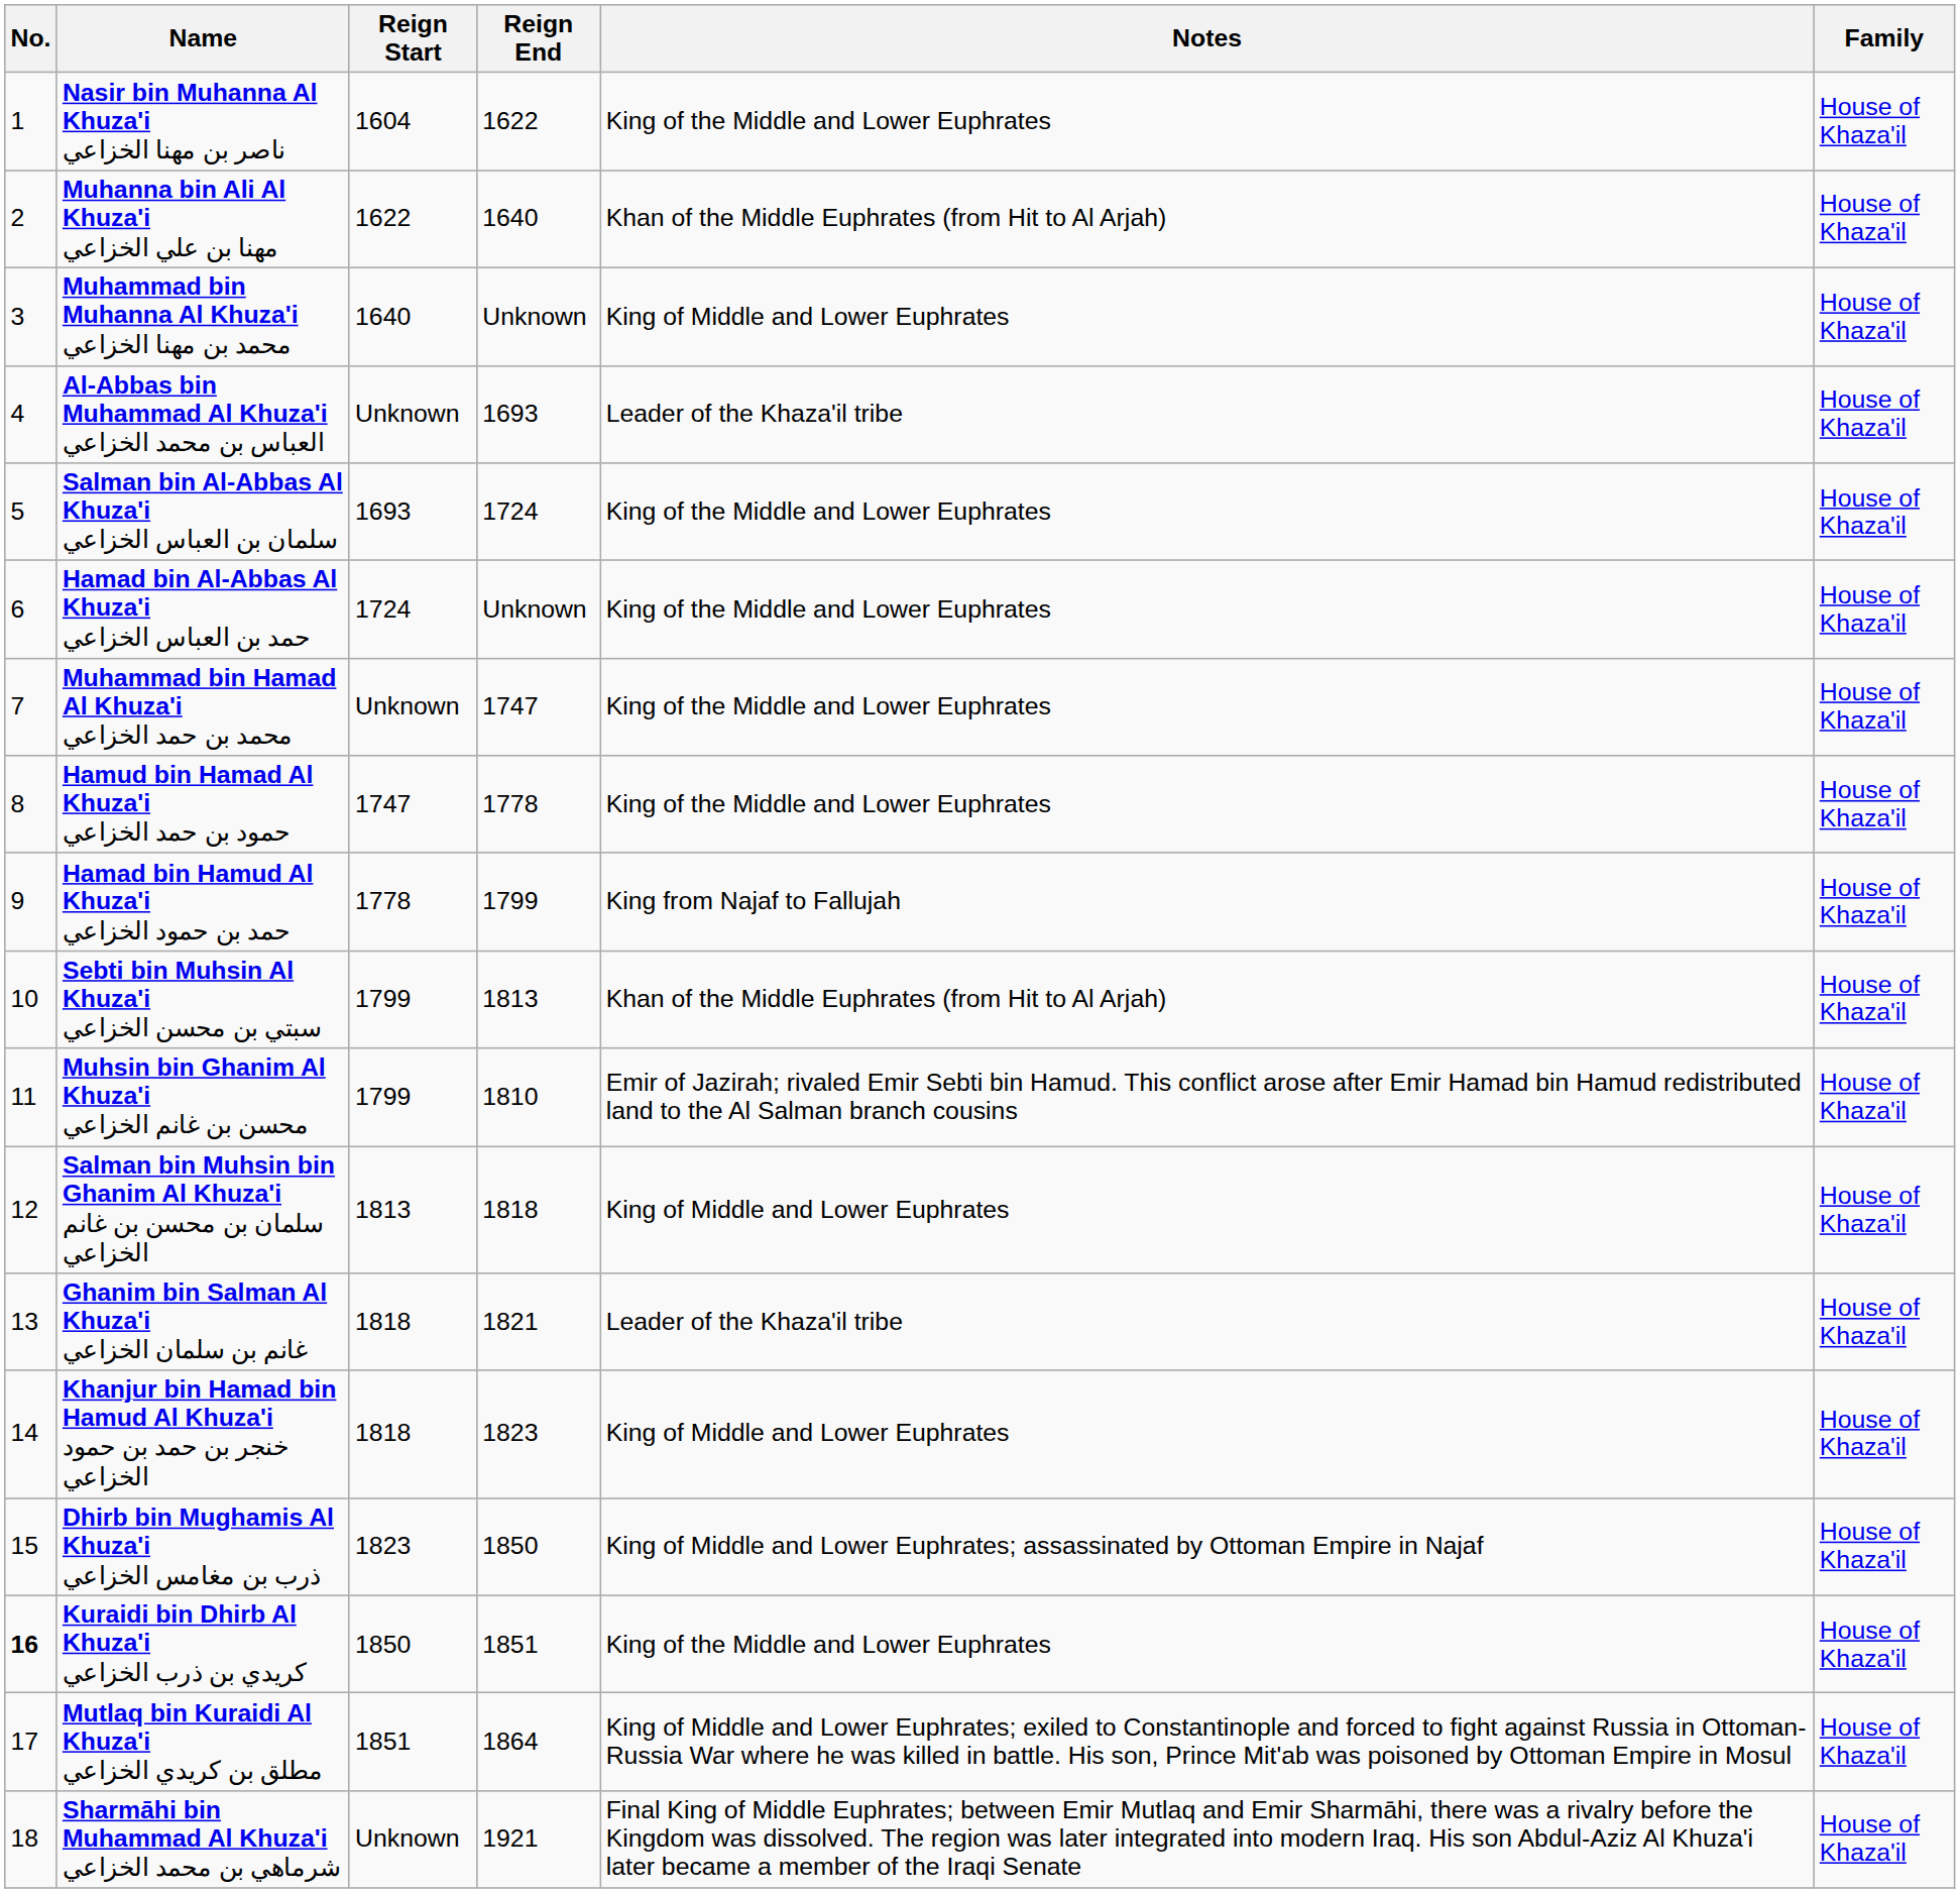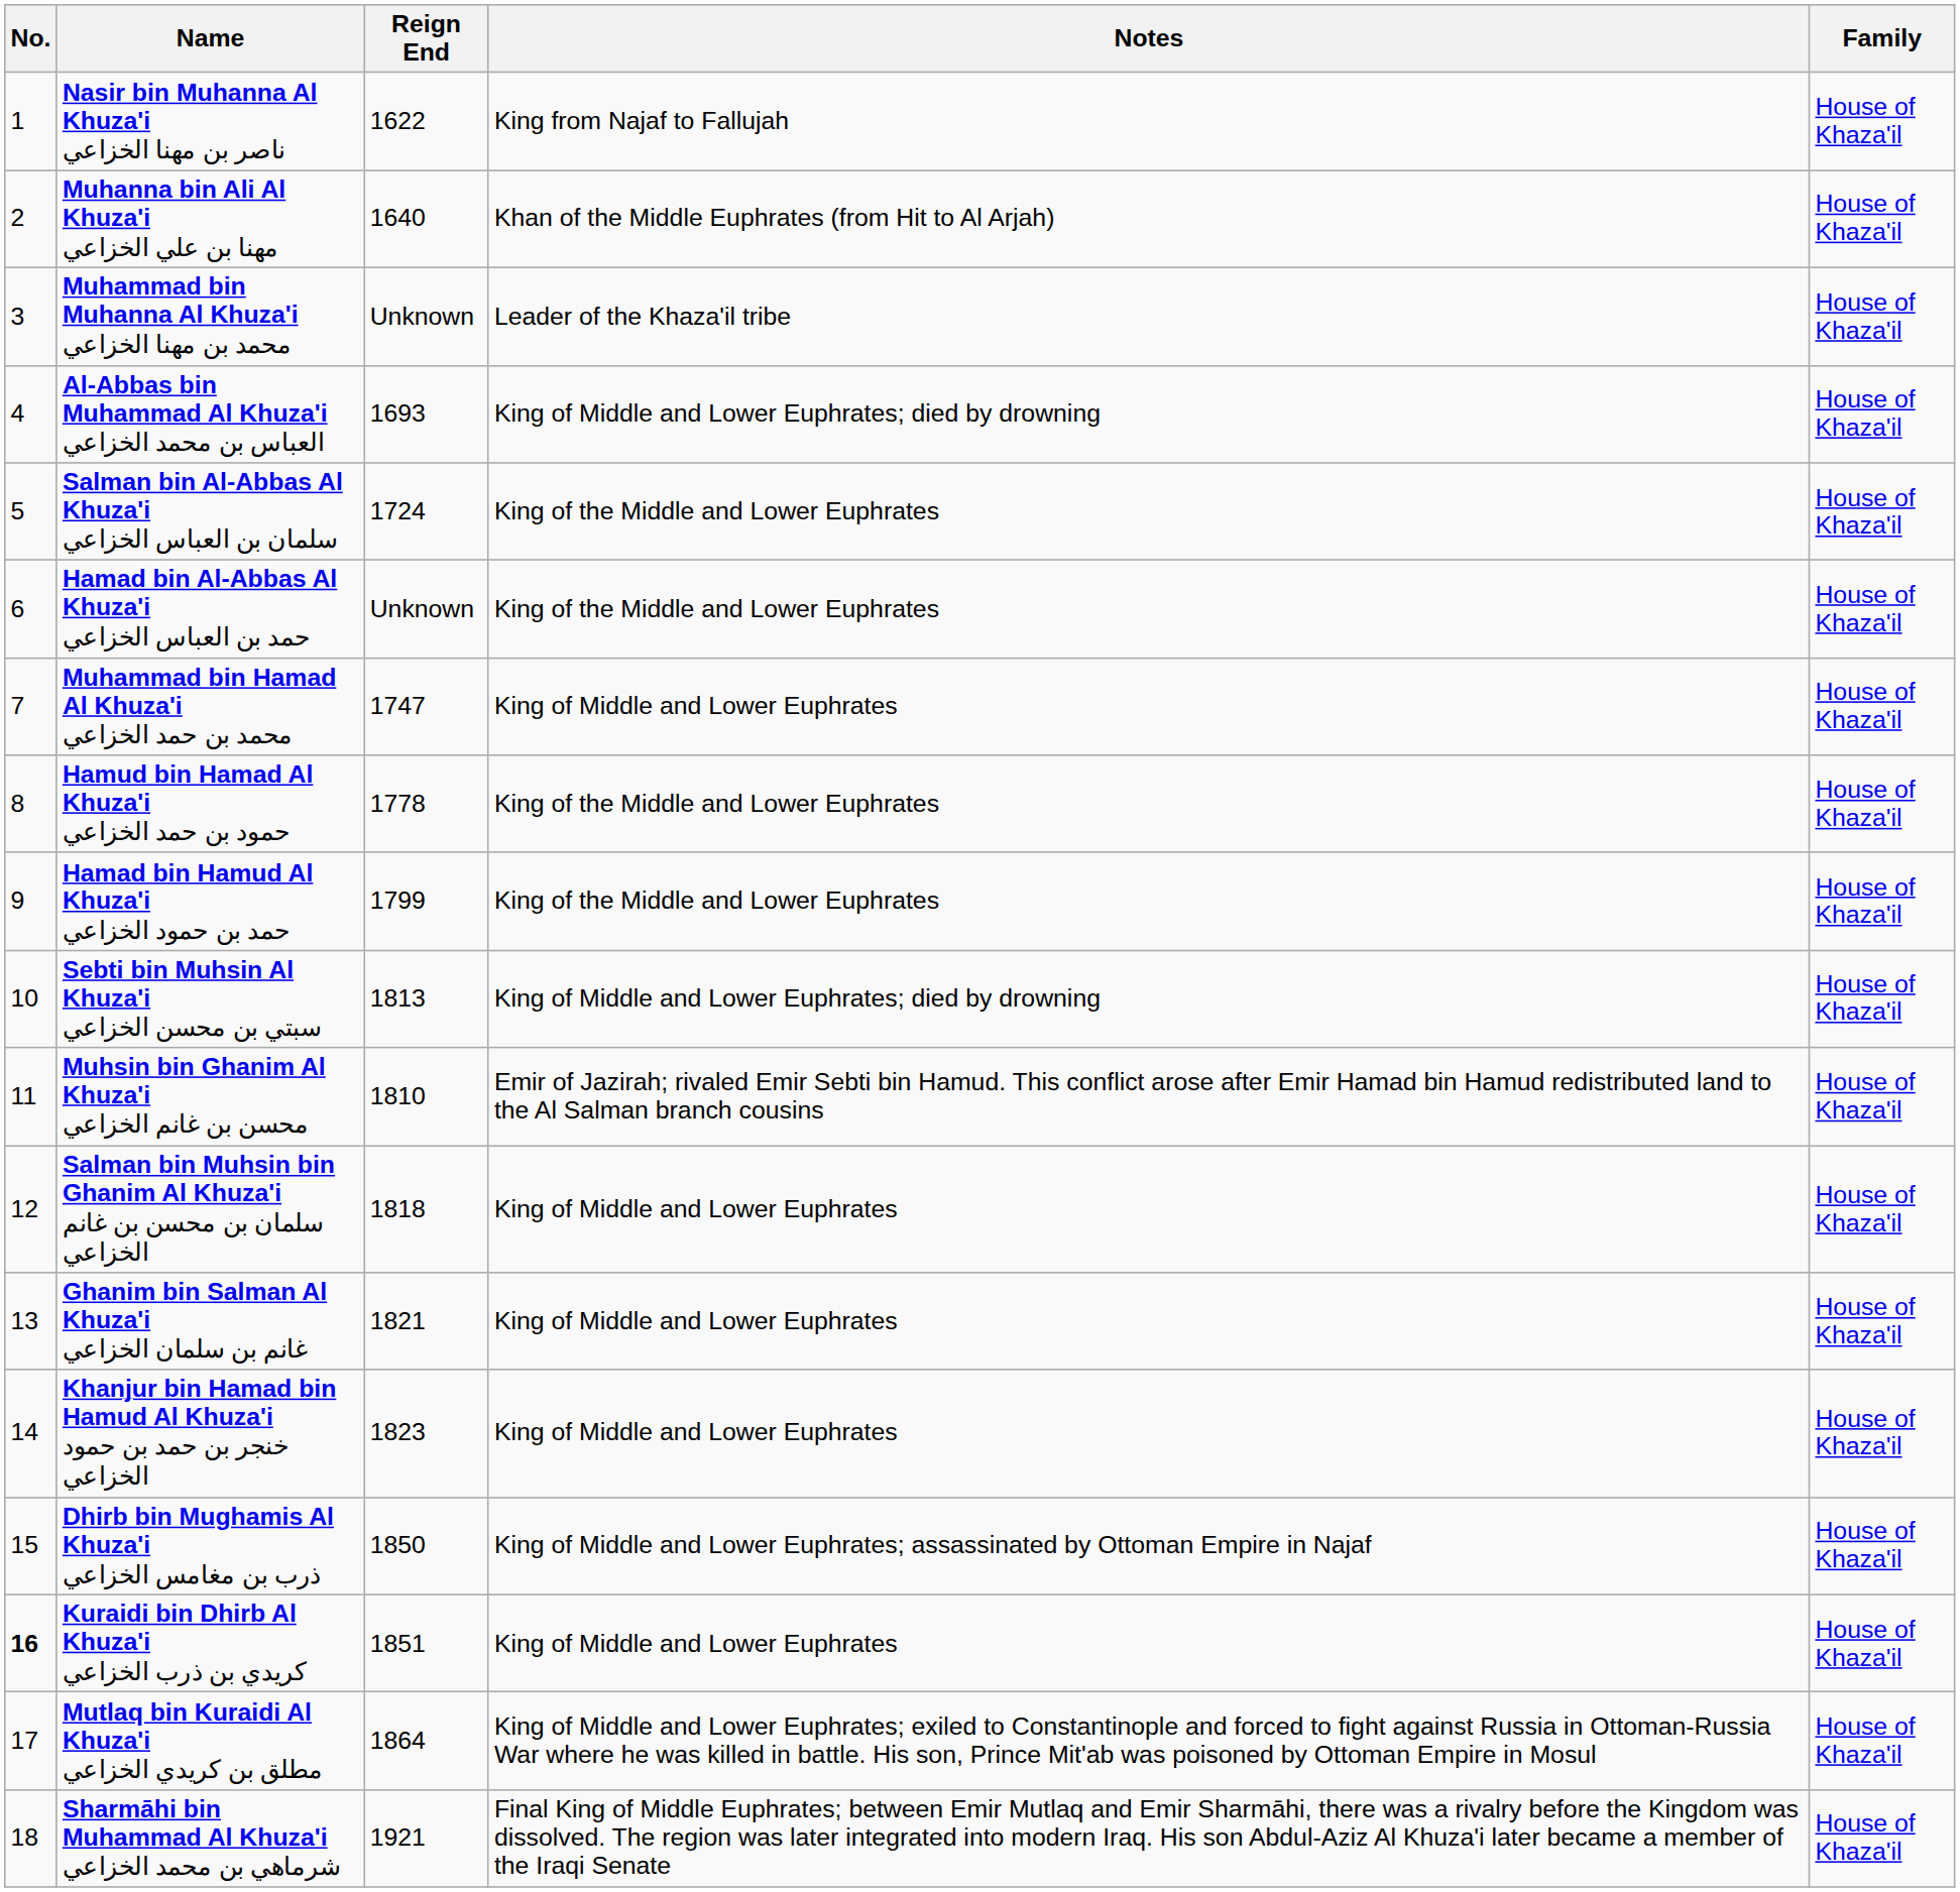 <table class="wikitable sortable">
 <tr>
 <th>No.</th>
 <th>Name</th>
-<th>Reign Start</th>
 <th>Reign End</th>
 <th>Notes</th>
 <th>Family</th>
 </tr>
 <tr>
 <td>1</td>
 <td><a href='#'><strong>Nasir bin Muhanna Al Khuza'i</strong></a><br> ناصر بن مهنا الخزاعي</td>
-<td>1604</td>
 <td>1622</td>
-<td>King of the Middle and Lower Euphrates</td>
+<td>King from Najaf to Fallujah</td>
 <td><a href='#'>House of Khaza'il</a></td>
 </tr>
 <tr>
 <td>2</td>
 <td><a href='#'><strong>Muhanna bin Ali Al Khuza'i</strong></a><br> مهنا بن علي الخزاعي</td>
-<td>1622</td>
 <td>1640</td>
 <td>Khan of the Middle Euphrates (from Hit to Al Arjah)</td>
 <td><a href='#'>House of Khaza'il</a></td>
 </tr>
 <tr>
 <td>3</td>
 <td><a href='#'><strong>Muhammad bin Muhanna Al Khuza'i</strong></a><br> محمد بن مهنا الخزاعي</td>
-<td>1640</td>
 <td>Unknown</td>
-<td>King of Middle and Lower Euphrates</td>
+<td>Leader of the Khaza'il tribe</td>
 <td><a href='#'>House of Khaza'il</a></td>
 </tr>
 <tr>
 <td>4</td>
 <td><a href='#'><strong>Al-Abbas bin Muhammad Al Khuza'i</strong></a><br> العباس بن محمد الخزاعي</td>
-<td>Unknown</td>
 <td>1693</td>
-<td>Leader of the Khaza'il tribe</td>
+<td>King of Middle and Lower Euphrates; died by drowning</td>
 <td><a href='#'>House of Khaza'il</a></td>
 </tr>
 <tr>
 <td>5</td>
 <td><a href='#'><strong>Salman bin Al-Abbas Al Khuza'i</strong></a><br> سلمان بن العباس الخزاعي</td>
-<td>1693</td>
 <td>1724</td>
 <td>King of the Middle and Lower Euphrates</td>
 <td><a href='#'>House of Khaza'il</a></td>
 </tr>
 <tr>
 <td>6</td>
 <td><a href='#'><strong>Hamad bin Al-Abbas Al Khuza'i</strong></a><br> حمد بن العباس الخزاعي</td>
-<td>1724</td>
 <td>Unknown</td>
 <td>King of the Middle and Lower Euphrates</td>
 <td><a href='#'>House of Khaza'il</a></td>
 </tr>
 <tr>
 <td>7</td>
 <td><a href='#'><strong>Muhammad bin Hamad Al Khuza'i</strong></a><br> محمد بن حمد الخزاعي</td>
-<td>Unknown</td>
 <td>1747</td>
-<td>King of the Middle and Lower Euphrates</td>
+<td>King of Middle and Lower Euphrates</td>
 <td><a href='#'>House of Khaza'il</a></td>
 </tr>
 <tr>
 <td>8</td>
 <td><a href='#'><strong>Hamud bin Hamad Al Khuza'i</strong></a><br> حمود بن حمد الخزاعي</td>
-<td>1747</td>
 <td>1778</td>
 <td>King of the Middle and Lower Euphrates</td>
 <td><a href='#'>House of Khaza'il</a></td>
 </tr>
 <tr>
 <td>9</td>
 <td><a href='#'><strong>Hamad bin Hamud Al Khuza'i</strong></a><br> حمد بن حمود الخزاعي</td>
-<td>1778</td>
 <td>1799</td>
-<td>King from Najaf to Fallujah</td>
+<td>King of the Middle and Lower Euphrates</td>
 <td><a href='#'>House of Khaza'il</a></td>
 </tr>
 <tr>
 <td>10</td>
 <td><a href='#'><strong>Sebti bin Muhsin Al Khuza'i</strong></a><br> سبتي بن محسن الخزاعي</td>
-<td>1799</td>
 <td>1813</td>
-<td>Khan of the Middle Euphrates (from Hit to Al Arjah)</td>
+<td>King of Middle and Lower Euphrates; died by drowning</td>
 <td><a href='#'>House of Khaza'il</a></td>
 </tr>
 <tr>
 <td>11</td>
 <td><a href='#'><strong>Muhsin bin Ghanim Al Khuza'i</strong></a><br> محسن بن غانم الخزاعي</td>
-<td>1799</td>
 <td>1810</td>
 <td>Emir of Jazirah; rivaled Emir Sebti bin Hamud. This conflict arose after Emir Hamad bin Hamud redistributed land to the Al Salman branch cousins</td>
 <td><a href='#'>House of Khaza'il</a></td>
 </tr>
 <tr>
 <td>12</td>
 <td><a href='#'><strong>Salman bin Muhsin bin Ghanim Al Khuza'i</strong></a><br> سلمان بن محسن بن غانم الخزاعي</td>
-<td>1813</td>
 <td>1818</td>
 <td>King of Middle and Lower Euphrates</td>
 <td><a href='#'>House of Khaza'il</a></td>
 </tr>
 <tr>
 <td>13</td>
 <td><a href='#'><strong>Ghanim bin Salman Al Khuza'i</strong></a><br> غانم بن سلمان الخزاعي</td>
-<td>1818</td>
 <td>1821</td>
-<td>Leader of the Khaza'il tribe</td>
+<td>King of Middle and Lower Euphrates</td>
 <td><a href='#'>House of Khaza'il</a></td>
 </tr>
 <tr>
 <td>14</td>
 <td><a href='#'><strong>Khanjur bin Hamad bin Hamud Al Khuza'i</strong></a><br> خنجر بن حمد بن حمود الخزاعي</td>
-<td>1818</td>
 <td>1823</td>
 <td>King of Middle and Lower Euphrates</td>
 <td><a href='#'>House of Khaza'il</a></td>
 </tr>
 <tr>
 <td>15</td>
 <td><a href='#'><strong>Dhirb bin Mughamis Al Khuza'i</strong></a><br> ذرب بن مغامس الخزاعي</td>
-<td>1823</td>
 <td>1850</td>
 <td>King of Middle and Lower Euphrates; assassinated by Ottoman Empire in Najaf</td>
 <td><a href='#'>House of Khaza'il</a></td>
 </tr>
 <tr>
 <td><strong>16</strong></td>
 <td><a href='#'><strong>Kuraidi bin Dhirb Al Khuza'i</strong></a><br> كريدي بن ذرب الخزاعي</td>
-<td>1850</td>
 <td>1851</td>
-<td>King of the Middle and Lower Euphrates</td>
+<td>King of Middle and Lower Euphrates</td>
 <td><a href='#'>House of Khaza'il</a></td>
 </tr>
 <tr>
 <td>17</td>
 <td><a href='#'><strong>Mutlaq bin Kuraidi Al Khuza'i</strong></a><br> مطلق بن كريدي الخزاعي</td>
-<td>1851</td>
 <td>1864</td>
 <td>King of Middle and Lower Euphrates; exiled to Constantinople and forced to fight against Russia in Ottoman-Russia War where he was killed in battle. His son, Prince Mit'ab was poisoned by Ottoman Empire in Mosul</td>
 <td><a href='#'>House of Khaza'il</a></td>
 </tr>
 <tr>
 <td>18</td>
 <td><a href='#'><strong>Sharmāhi bin Muhammad Al Khuza'i</strong></a><br>شرماهي بن محمد الخزاعي</td>
-<td>Unknown</td>
 <td>1921</td>
 <td>Final King of Middle Euphrates; between Emir Mutlaq and Emir Sharmāhi, there was a rivalry before the Kingdom was dissolved. The region was later integrated into modern Iraq. His son Abdul-Aziz Al Khuza'i later became a member of the Iraqi Senate</td>
 <td><a href='#'>House of Khaza'il</a></td>
 </tr>
 </table>
